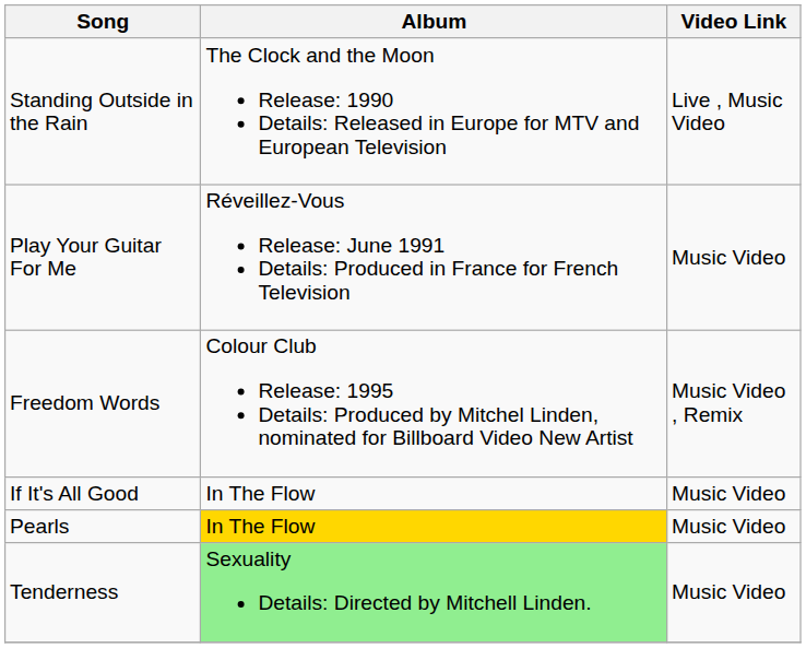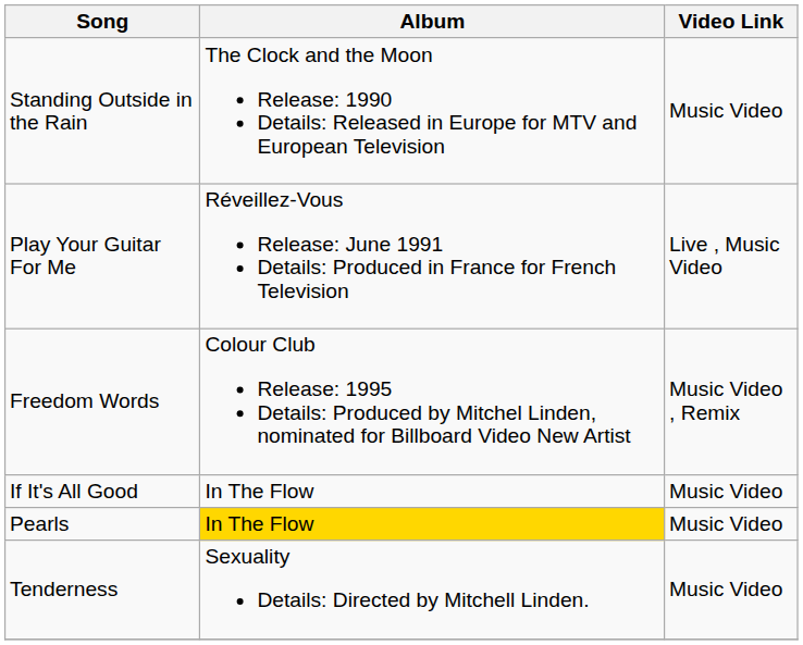 <table class="wikitable">
 <tr>
 <th><strong>Song</strong></th>
 <th><strong>Album</strong></th>
 <th><strong>Video Link</strong></th>
 </tr>
 <tr>
 <td>Standing Outside in the Rain</td>
 <td>The Clock and the Moon<br><ul><li>Release: 1990</li><li>Details: Released in Europe for MTV and European Television</li></ul></td>
-<td>Live , Music Video </td>
+<td>Music Video </td>
 </tr>
 <tr>
 <td>Play Your Guitar For Me</td>
 <td>Réveillez-Vous<br><ul><li>Release: June 1991</li><li>Details: Produced in France for French Television</li></ul></td>
-<td>Music Video </td>
+<td>Live , Music Video </td>
 </tr>
 <tr>
 <td>Freedom Words</td>
 <td>Colour Club<br><ul><li>Release: 1995</li><li>Details: Produced by Mitchel Linden, nominated for Billboard Video New Artist</li></ul></td>
 <td>Music Video , Remix </td>
 </tr>
 <tr>
 <td>If It's All Good</td>
 <td>In The Flow</td>
 <td>Music Video </td>
 </tr>
 <tr>
 <td>Pearls</td>
 <td style="background: gold;">In The Flow</td>
 <td>Music Video </td>
 </tr>
 <tr>
 <td>Tenderness</td>
-<td style="background: lightgreen;">Sexuality<br><ul><li>Details: Directed by Mitchell Linden.</li></ul></td>
+<td>Sexuality<br><ul><li>Details: Directed by Mitchell Linden.</li></ul></td>
 <td>Music Video </td>
 </tr>
 <tr>
 </tr>
 </table>
